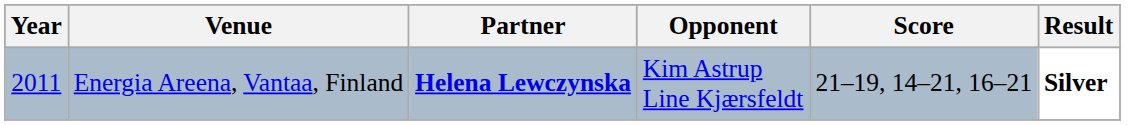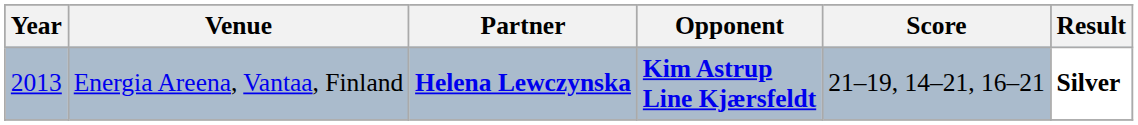 <table class="sortable wikitable" style="font-size: 90%;">
 <tr>
 <th>Year</th>
 <th>Venue</th>
 <th>Partner</th>
 <th>Opponent</th>
 <th>Score</th>
 <th>Result</th>
 </tr>
 <tr style="background:#AABBCC">
-<td align="center"><a href='#'>2011</a></td>
+<td align="center"><a href='#'>2013</a></td>
 <td align="left"><a href='#'>Energia Areena</a>, <a href='#'>Vantaa</a>, Finland</td>
 <td align="left"><strong> <a href='#'>Helena Lewczynska</a></strong></td>
-<td align="left"> <a href='#'>Kim Astrup</a><br> <a href='#'>Line Kjærsfeldt</a></td>
+<td align="left"><strong> <a href='#'>Kim Astrup</a><br> <a href='#'>Line Kjærsfeldt</a></strong></td>
 <td align="left">21–19, 14–21, 16–21</td>
 <td style="text-align:left; background:white"> <strong>Silver</strong></td>
 </tr>
 </table>
